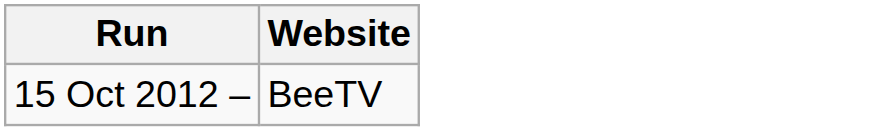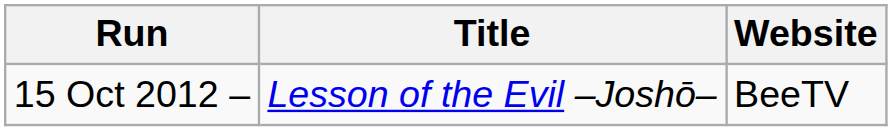 <table class="wikitable">
 <tr>
 <th>Run</th>
+<th>Title</th>
 <th>Website</th>
 </tr>
 <tr>
 <td>15 Oct 2012 –</td>
+<td><em><a href='#'>Lesson of the Evil</a> –Joshō–</em></td>
 <td>BeeTV</td>
 </tr>
 </table>
